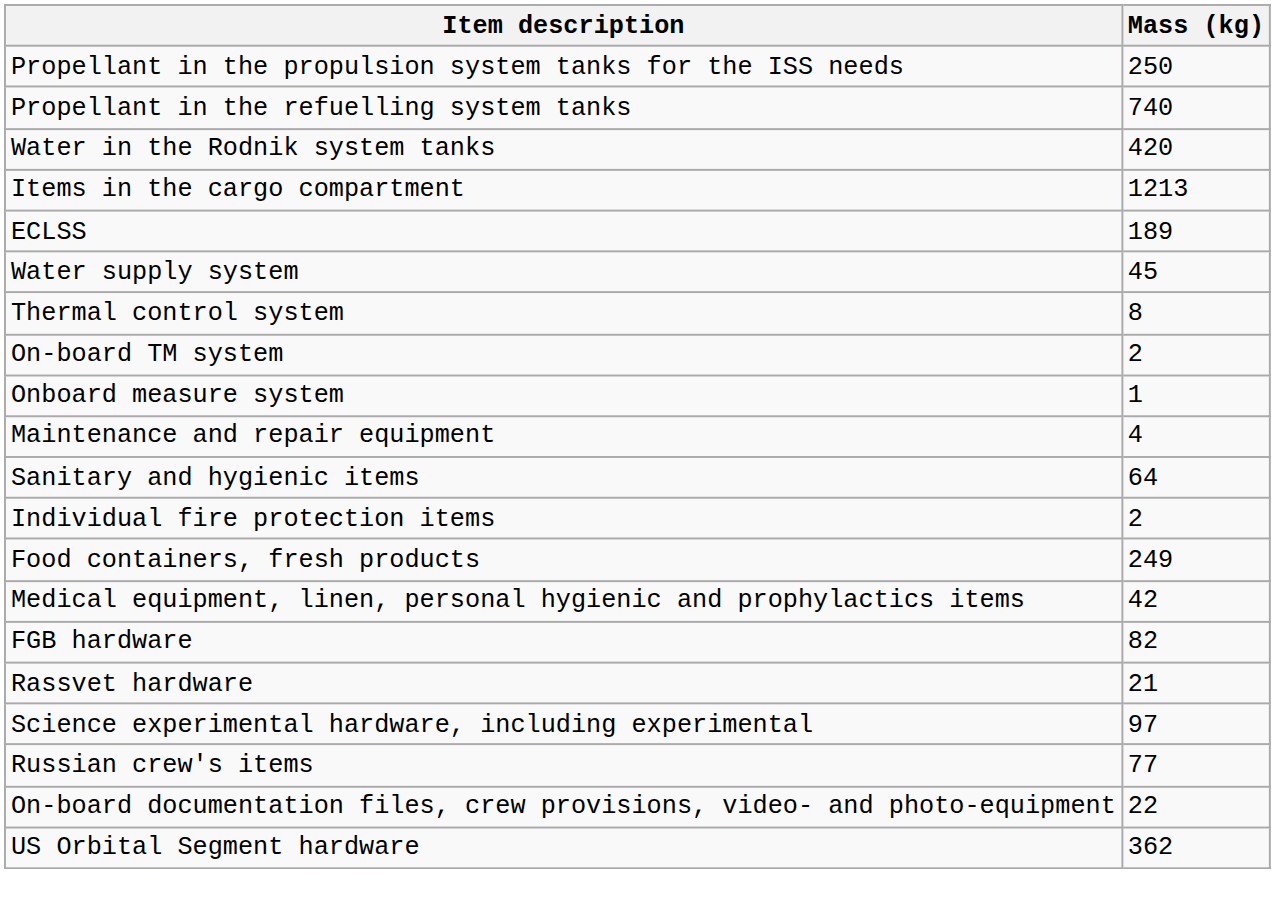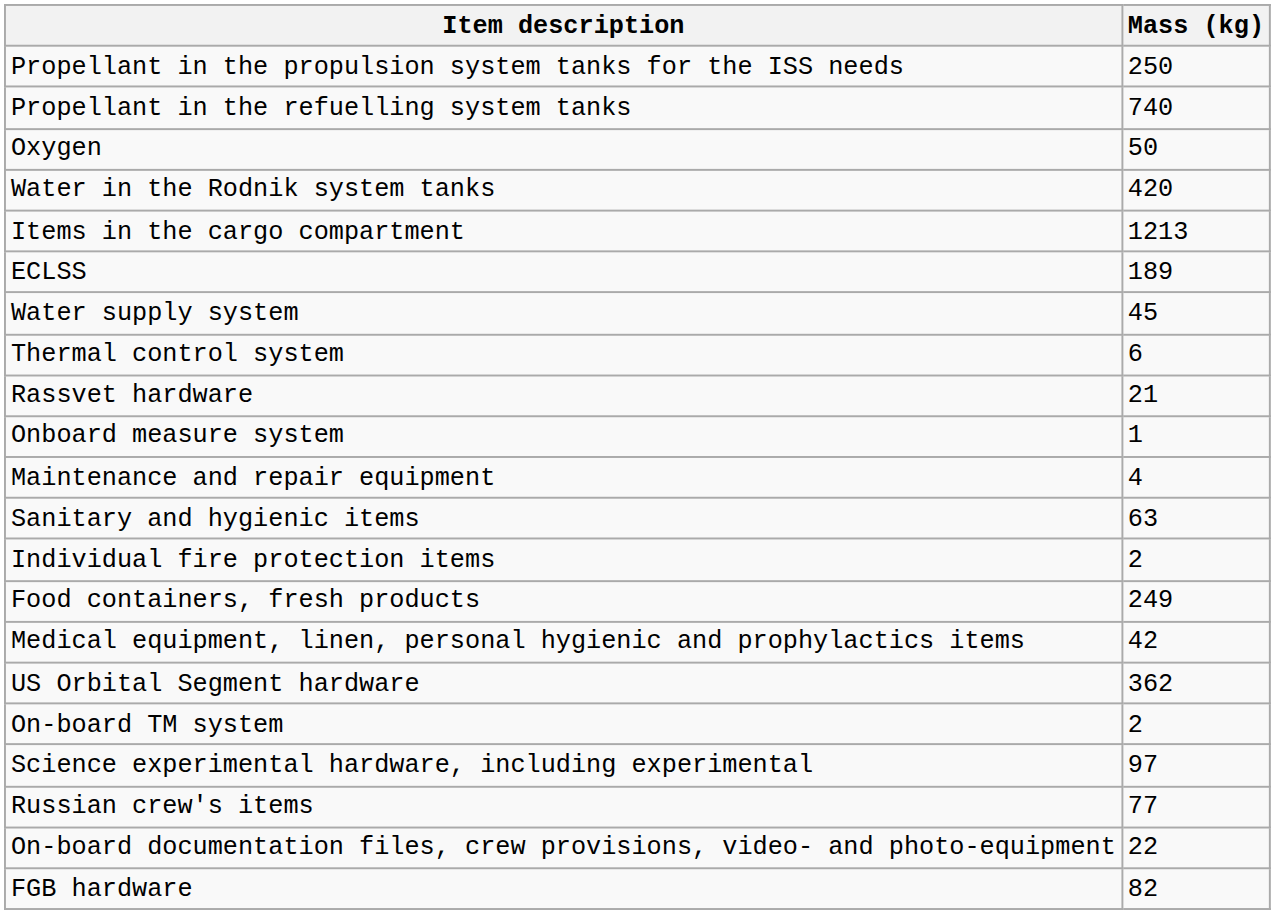 <table class="wikitable">
 <tr>
 <th>Item description </th>
 <th>Mass (kg)</th>
 </tr>
 <tr>
 <td>Propellant in the propulsion system tanks for the ISS needs</td>
 <td>250</td>
 </tr>
 <tr>
 <td>Propellant in the refuelling system tanks</td>
 <td>740</td>
+</tr>
+<tr>
+<td>Oxygen</td>
+<td>50</td>
 </tr>
 <tr>
 <td>Water in the Rodnik system tanks</td>
 <td>420</td>
 </tr>
 <tr>
 <td>Items in the cargo compartment</td>
 <td>1213</td>
 </tr>
 <tr>
 <td>ECLSS</td>
 <td>189</td>
 </tr>
 <tr>
 <td>Water supply system</td>
 <td>45</td>
 </tr>
 <tr>
 <td>Thermal control system</td>
-<td>8</td>
+<td>6</td>
 </tr>
 <tr>
-<td>On-board TM system</td>
-<td>2</td>
+<td>Rassvet hardware</td>
+<td>21</td>
 </tr>
 <tr>
 <td>Onboard measure system</td>
 <td>1</td>
 </tr>
 <tr>
 <td>Maintenance and repair equipment</td>
 <td>4</td>
 </tr>
 <tr>
 <td>Sanitary and hygienic items</td>
-<td>64</td>
+<td>63</td>
 </tr>
 <tr>
 <td>Individual fire protection items</td>
 <td>2</td>
 </tr>
 <tr>
 <td>Food containers, fresh products</td>
 <td>249</td>
 </tr>
 <tr>
 <td>Medical equipment, linen, personal hygienic and prophylactics items</td>
 <td>42</td>
 </tr>
 <tr>
-<td>FGB hardware</td>
-<td>82</td>
+<td>US Orbital Segment hardware</td>
+<td>362</td>
 </tr>
 <tr>
-<td>Rassvet hardware</td>
-<td>21</td>
+<td>On-board TM system</td>
+<td>2</td>
 </tr>
 <tr>
 <td>Science experimental hardware, including experimental</td>
 <td>97</td>
 </tr>
 <tr>
 <td>Russian crew's items</td>
 <td>77</td>
 </tr>
 <tr>
 <td>On-board documentation files, crew provisions, video- and photo-equipment</td>
 <td>22</td>
 </tr>
 <tr>
-<td>US Orbital Segment hardware</td>
-<td>362</td>
+<td>FGB hardware</td>
+<td>82</td>
 </tr>
 </table>
